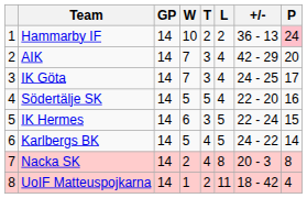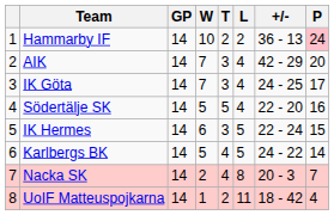 <table class="wikitable">
 <tr>
 <th></th>
 <th>Team</th>
 <th>GP</th>
 <th>W</th>
 <th>T</th>
 <th>L</th>
 <th>+/-</th>
 <th>P</th>
 </tr>
 <tr>
 <td>1</td>
 <td><a href='#'>Hammarby IF</a></td>
 <td>14</td>
 <td>10</td>
 <td>2</td>
 <td>2</td>
 <td>36 - 13</td>
 <td style="background: pink;">24</td>
 </tr>
 <tr>
 <td>2</td>
 <td><a href='#'>AIK</a></td>
 <td>14</td>
 <td>7</td>
 <td>3</td>
 <td>4</td>
 <td>42 - 29</td>
 <td>20</td>
 </tr>
 <tr>
 <td>3</td>
 <td><a href='#'>IK Göta</a></td>
 <td>14</td>
 <td>7</td>
 <td>3</td>
 <td>4</td>
 <td>24 - 25</td>
 <td>17</td>
 </tr>
 <tr>
 <td>4</td>
 <td><a href='#'>Södertälje SK</a></td>
 <td>14</td>
 <td>5</td>
 <td>5</td>
 <td>4</td>
 <td>22 - 20</td>
 <td>16</td>
 </tr>
 <tr>
 <td>5</td>
 <td><a href='#'>IK Hermes</a></td>
 <td>14</td>
 <td>6</td>
 <td>3</td>
 <td>5</td>
 <td>22 - 24</td>
 <td>15</td>
 </tr>
 <tr>
 <td>6</td>
 <td><a href='#'>Karlbergs BK</a></td>
 <td>14</td>
 <td>5</td>
 <td>4</td>
 <td>5</td>
 <td>24 - 22</td>
 <td>14</td>
 </tr>
 <tr align="left" style="background:#ffcccc;">
 <td>7</td>
 <td><a href='#'>Nacka SK</a></td>
 <td>14</td>
 <td>2</td>
 <td>4</td>
 <td>8</td>
 <td>20 - 3</td>
-<td>8</td>
+<td>7</td>
 </tr>
 <tr align="left" style="background:#ffcccc;">
 <td>8</td>
 <td><a href='#'>UoIF Matteuspojkarna</a></td>
 <td>14</td>
 <td>1</td>
 <td>2</td>
 <td>11</td>
 <td>18 - 42</td>
 <td>4</td>
 </tr>
 </table>
